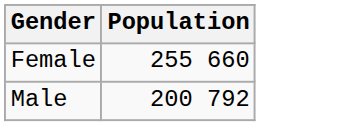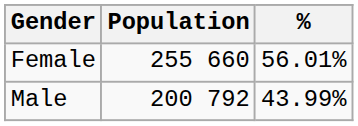 <table class="wikitable" style="font-size: 95%; text-align: right">
 <tr>
 <th>Gender</th>
 <th>Population</th>
+<th>%</th>
 </tr>
 <tr>
 <td align=left>Female</td>
 <td>255 660</td>
+<td>56.01%</td>
 </tr>
 <tr>
 <td align=left>Male</td>
 <td>200 792</td>
+<td>43.99%</td>
 </tr>
 </table>
